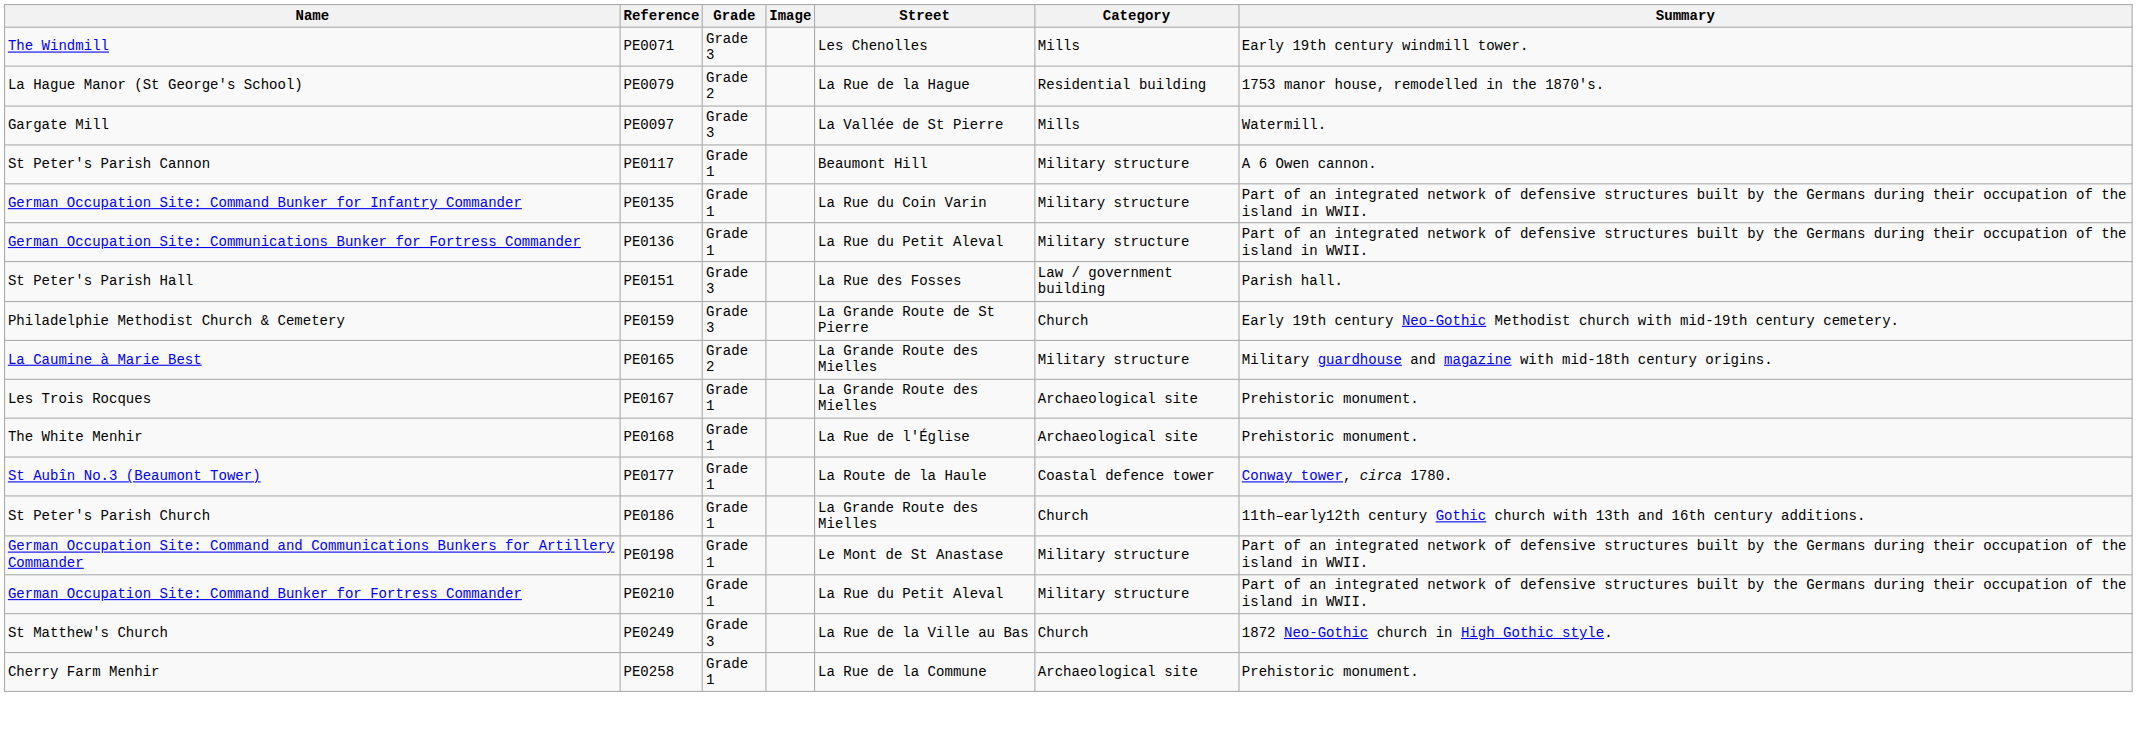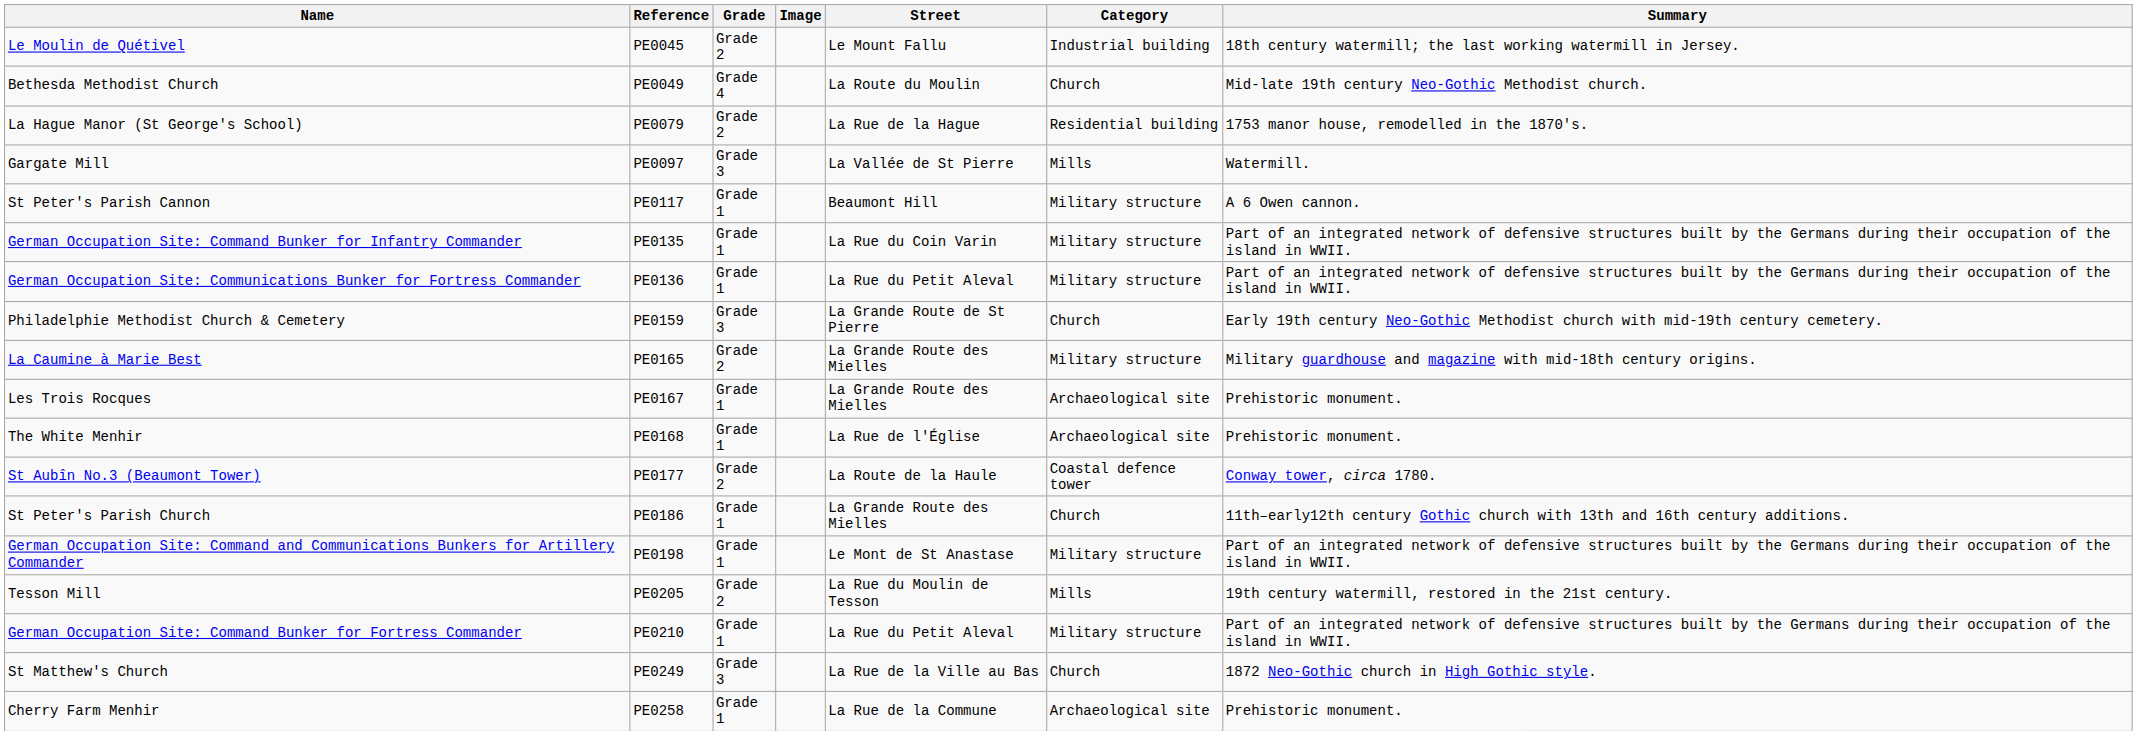 <table class="wikitable sortable">
 <tr>
 <th>Name</th>
 <th>Reference</th>
 <th>Grade</th>
 <th>Image</th>
 <th>Street</th>
 <th>Category</th>
 <th>Summary</th>
 </tr>
 <tr>
-<td><a href='#'>The Windmill</a></td>
-<td>PE0071</td>
-<td>Grade 3</td>
+<td><a href='#'>Le Moulin de Quétivel</a></td>
+<td>PE0045</td>
+<td>Grade 2</td>
 <td></td>
-<td>Les Chenolles</td>
-<td>Mills</td>
-<td>Early 19th century windmill tower.</td>
+<td>Le Mount Fallu</td>
+<td>Industrial building</td>
+<td>18th century watermill; the last working watermill in Jersey.</td>
+</tr>
+<tr>
+<td>Bethesda Methodist Church</td>
+<td>PE0049</td>
+<td>Grade 4</td>
+<td></td>
+<td>La Route du Moulin</td>
+<td>Church</td>
+<td>Mid-late 19th century <a href='#'>Neo-Gothic</a> Methodist church.</td>
 </tr>
 <tr>
 <td>La Hague Manor (St George's School)</td>
 <td>PE0079</td>
 <td>Grade 2</td>
 <td></td>
 <td>La Rue de la Hague</td>
 <td>Residential building</td>
 <td>1753 manor house, remodelled in the 1870's.</td>
 </tr>
 <tr>
 <td>Gargate Mill</td>
 <td>PE0097</td>
 <td>Grade 3</td>
 <td></td>
 <td>La Vallée de St Pierre</td>
 <td>Mills</td>
 <td>Watermill.</td>
 </tr>
 <tr>
 <td>St Peter's Parish Cannon</td>
 <td>PE0117</td>
 <td>Grade 1</td>
 <td></td>
 <td>Beaumont Hill</td>
 <td>Military structure</td>
 <td>A 6 Owen cannon.</td>
 </tr>
 <tr>
 <td><a href='#'>German Occupation Site: Command Bunker for Infantry Commander</a></td>
 <td>PE0135</td>
 <td>Grade 1</td>
 <td></td>
 <td>La Rue du Coin Varin</td>
 <td>Military structure</td>
 <td>Part of an integrated network of defensive structures built by the Germans during their occupation of the island in WWII.</td>
 </tr>
 <tr>
 <td><a href='#'>German Occupation Site: Communications Bunker for Fortress Commander</a></td>
 <td>PE0136</td>
 <td>Grade 1</td>
 <td></td>
 <td>La Rue du Petit Aleval</td>
 <td>Military structure</td>
 <td>Part of an integrated network of defensive structures built by the Germans during their occupation of the island in WWII.</td>
 </tr>
 <tr>
-<td>St Peter's Parish Hall</td>
-<td>PE0151</td>
-<td>Grade 3</td>
-<td></td>
-<td>La Rue des Fosses</td>
-<td>Law / government building</td>
-<td>Parish hall.</td>
-</tr>
-<tr>
 <td>Philadelphie Methodist Church & Cemetery</td>
 <td>PE0159</td>
 <td>Grade 3</td>
 <td></td>
 <td>La Grande Route de St Pierre</td>
 <td>Church</td>
 <td>Early 19th century <a href='#'>Neo-Gothic</a> Methodist church with mid-19th century cemetery.</td>
 </tr>
 <tr>
 <td><a href='#'>La Caumine à Marie Best</a></td>
 <td>PE0165</td>
 <td>Grade 2</td>
 <td></td>
 <td>La Grande Route des Mielles</td>
 <td>Military structure</td>
 <td>Military <a href='#'>guardhouse</a> and <a href='#'>magazine</a> with mid-18th century origins.</td>
 </tr>
 <tr>
 <td>Les Trois Rocques</td>
 <td>PE0167</td>
 <td>Grade 1</td>
 <td></td>
 <td>La Grande Route des Mielles</td>
 <td>Archaeological site</td>
 <td>Prehistoric monument.</td>
 </tr>
 <tr>
 <td>The White Menhir</td>
 <td>PE0168</td>
 <td>Grade 1</td>
 <td></td>
 <td>La Rue de l'Église</td>
 <td>Archaeological site</td>
 <td>Prehistoric monument.</td>
 </tr>
 <tr>
 <td><a href='#'>St Aubîn No.3 (Beaumont Tower)</a></td>
 <td>PE0177</td>
-<td>Grade 1</td>
+<td>Grade 2</td>
 <td></td>
 <td>La Route de la Haule</td>
 <td>Coastal defence tower</td>
 <td><a href='#'>Conway tower</a>, <em>circa</em> 1780.</td>
 </tr>
 <tr>
 <td>St Peter's Parish Church</td>
 <td>PE0186</td>
 <td>Grade 1</td>
 <td></td>
 <td>La Grande Route des Mielles</td>
 <td>Church</td>
 <td>11th–early12th century <a href='#'>Gothic</a> church with 13th and 16th century additions.</td>
 </tr>
 <tr>
 <td><a href='#'>German Occupation Site: Command and Communications Bunkers for Artillery Commander</a></td>
 <td>PE0198</td>
 <td>Grade 1</td>
 <td></td>
 <td>Le Mont de St Anastase</td>
 <td>Military structure</td>
 <td>Part of an integrated network of defensive structures built by the Germans during their occupation of the island in WWII.</td>
+</tr>
+<tr>
+<td>Tesson Mill</td>
+<td>PE0205</td>
+<td>Grade 2</td>
+<td></td>
+<td>La Rue du Moulin de Tesson</td>
+<td>Mills</td>
+<td>19th century watermill, restored in the 21st century.</td>
 </tr>
 <tr>
 <td><a href='#'>German Occupation Site: Command Bunker for Fortress Commander</a></td>
 <td>PE0210</td>
 <td>Grade 1</td>
 <td></td>
 <td>La Rue du Petit Aleval</td>
 <td>Military structure</td>
 <td>Part of an integrated network of defensive structures built by the Germans during their occupation of the island in WWII.</td>
 </tr>
 <tr>
 <td>St Matthew's Church</td>
 <td>PE0249</td>
 <td>Grade 3</td>
 <td></td>
 <td>La Rue de la Ville au Bas</td>
 <td>Church</td>
 <td>1872 <a href='#'>Neo-Gothic</a> church in <a href='#'>High Gothic style</a>.</td>
 </tr>
 <tr>
 <td>Cherry Farm Menhir</td>
 <td>PE0258</td>
 <td>Grade 1</td>
 <td></td>
 <td>La Rue de la Commune</td>
 <td>Archaeological site</td>
 <td>Prehistoric monument.</td>
 </tr>
 </table>
